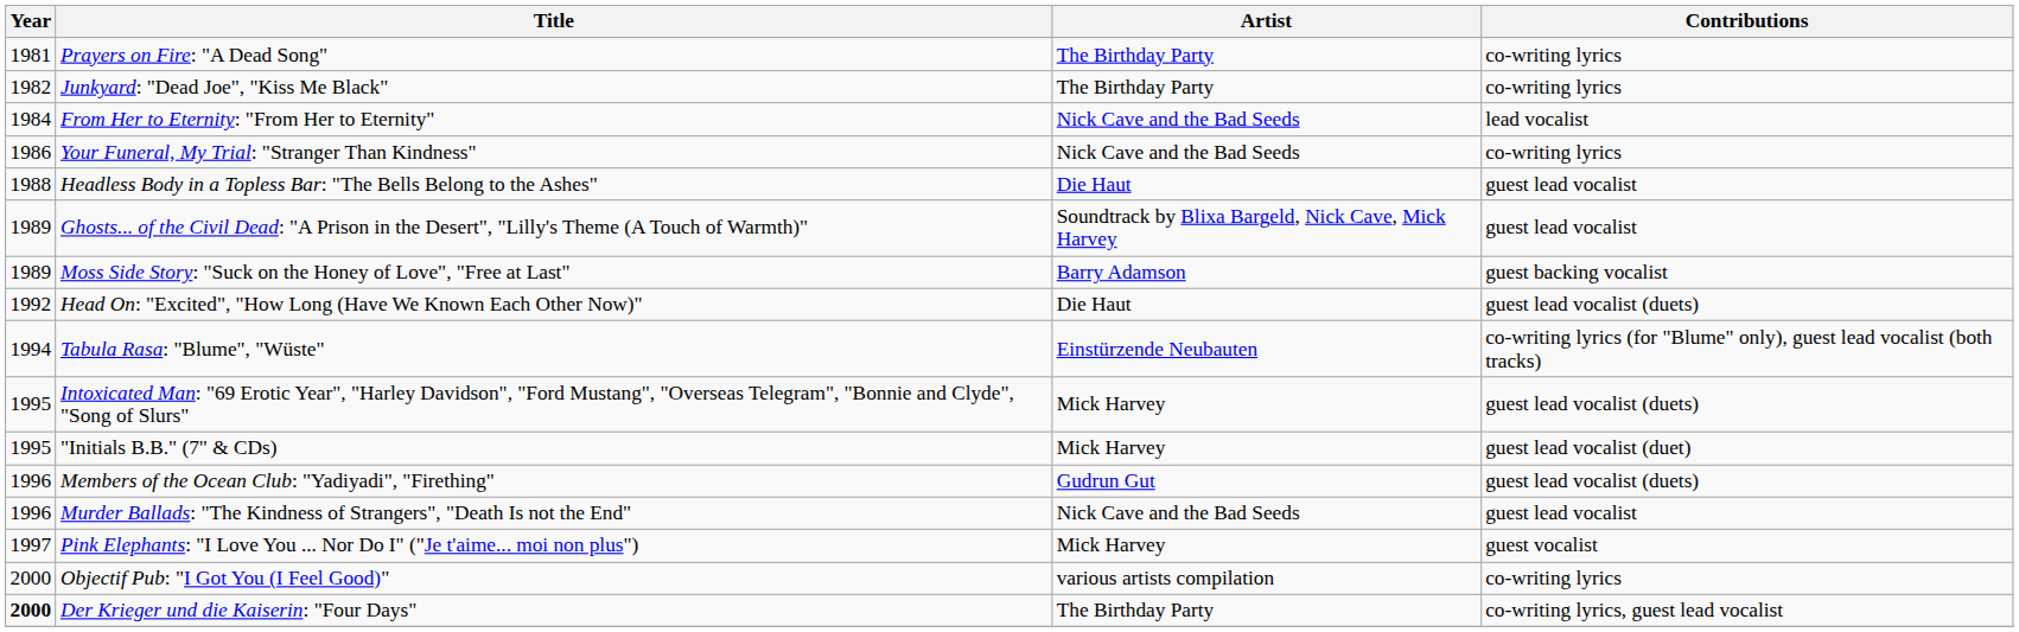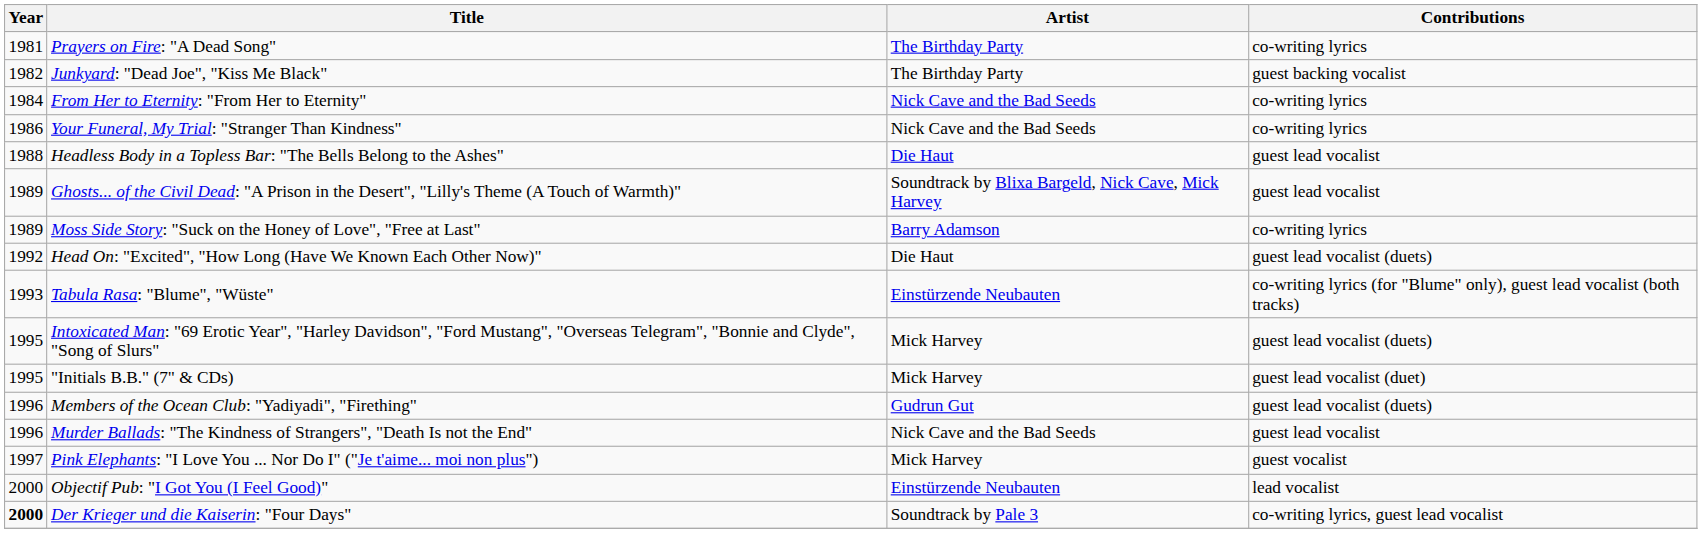 <table class="wikitable">
 <tr>
 <th>Year</th>
 <th>Title</th>
 <th>Artist</th>
 <th>Contributions</th>
 </tr>
 <tr>
 <td>1981</td>
 <td><em><a href='#'>Prayers on Fire</a></em>: "A Dead Song"</td>
 <td><a href='#'>The Birthday Party</a></td>
 <td>co-writing lyrics</td>
 </tr>
 <tr>
 <td>1982</td>
 <td><em><a href='#'>Junkyard</a></em>: "Dead Joe", "Kiss Me Black"</td>
 <td>The Birthday Party</td>
-<td>co-writing lyrics</td>
+<td>guest backing vocalist</td>
 </tr>
 <tr>
 <td>1984</td>
 <td><em><a href='#'>From Her to Eternity</a></em>: "From Her to Eternity"</td>
 <td><a href='#'>Nick Cave and the Bad Seeds</a></td>
-<td>lead vocalist</td>
+<td>co-writing lyrics</td>
 </tr>
 <tr>
 <td>1986</td>
 <td><em><a href='#'>Your Funeral, My Trial</a></em>: "Stranger Than Kindness"</td>
 <td>Nick Cave and the Bad Seeds</td>
 <td>co-writing lyrics</td>
 </tr>
 <tr>
 <td>1988</td>
 <td><em>Headless Body in a Topless Bar</em>: "The Bells Belong to the Ashes"</td>
 <td><a href='#'>Die Haut</a></td>
 <td>guest lead vocalist</td>
 </tr>
 <tr>
 <td>1989</td>
 <td><em><a href='#'>Ghosts... of the Civil Dead</a></em>: "A Prison in the Desert", "Lilly's Theme (A Touch of Warmth)"</td>
 <td>Soundtrack by <a href='#'>Blixa Bargeld</a>, <a href='#'>Nick Cave</a>, <a href='#'>Mick Harvey</a></td>
 <td>guest lead vocalist</td>
 </tr>
 <tr>
 <td>1989</td>
 <td><em><a href='#'>Moss Side Story</a></em>: "Suck on the Honey of Love", "Free at Last"</td>
 <td><a href='#'>Barry Adamson</a></td>
-<td>guest backing vocalist</td>
+<td>co-writing lyrics</td>
 </tr>
 <tr>
 <td>1992</td>
 <td><em>Head On</em>: "Excited", "How Long (Have We Known Each Other Now)"</td>
 <td>Die Haut</td>
 <td>guest lead vocalist (duets)</td>
 </tr>
 <tr>
-<td>1994</td>
+<td>1993</td>
 <td><em><a href='#'>Tabula Rasa</a></em>: "Blume", "Wüste"</td>
 <td><a href='#'>Einstürzende Neubauten</a></td>
 <td>co-writing lyrics (for "Blume" only), guest lead vocalist (both tracks)</td>
 </tr>
 <tr>
 <td>1995</td>
 <td><em><a href='#'>Intoxicated Man</a></em>: "69 Erotic Year", "Harley Davidson", "Ford Mustang", "Overseas Telegram", "Bonnie and Clyde", "Song of Slurs"</td>
 <td>Mick Harvey</td>
 <td>guest lead vocalist (duets)</td>
 </tr>
 <tr>
 <td>1995</td>
 <td>"Initials B.B." (7" & CDs)</td>
 <td>Mick Harvey</td>
 <td>guest lead vocalist (duet)</td>
 </tr>
 <tr>
 <td>1996</td>
 <td><em>Members of the Ocean Club</em>: "Yadiyadi", "Firething"</td>
 <td><a href='#'>Gudrun Gut</a></td>
 <td>guest lead vocalist (duets)</td>
 </tr>
 <tr>
 <td>1996</td>
 <td><em><a href='#'>Murder Ballads</a></em>: "The Kindness of Strangers", "Death Is not the End"</td>
 <td>Nick Cave and the Bad Seeds</td>
 <td>guest lead vocalist</td>
 </tr>
 <tr>
 <td>1997</td>
 <td><em><a href='#'>Pink Elephants</a></em>: "I Love You ... Nor Do I" ("<a href='#'>Je t'aime... moi non plus</a>")</td>
 <td>Mick Harvey</td>
 <td>guest vocalist</td>
 </tr>
 <tr>
 <td>2000</td>
 <td><em>Objectif Pub</em>: "<a href='#'>I Got You (I Feel Good)</a>"</td>
-<td>various artists compilation</td>
-<td>co-writing lyrics</td>
+<td><a href='#'>Einstürzende Neubauten</a></td>
+<td>lead vocalist</td>
 </tr>
 <tr>
 <td><strong>2000</strong></td>
 <td><em><a href='#'>Der Krieger und die Kaiserin</a></em>: "Four Days"</td>
-<td>The Birthday Party</td>
+<td>Soundtrack by <a href='#'>Pale 3</a></td>
 <td>co-writing lyrics, guest lead vocalist</td>
 </tr>
 <tr>
 </tr>
 </table>
